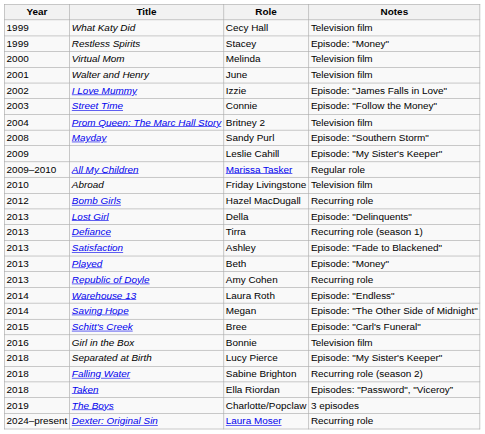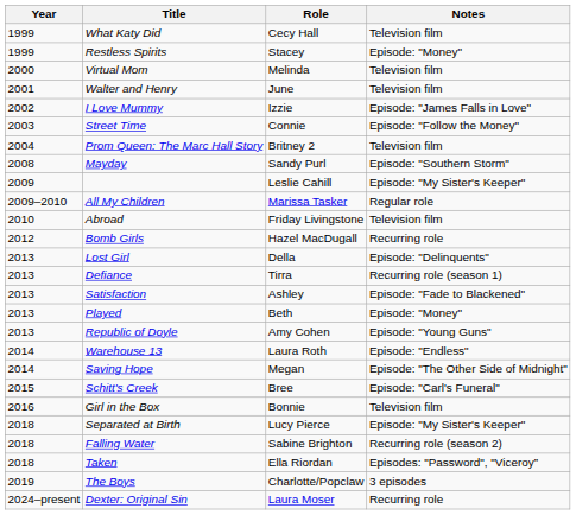 <table class="wikitable sortable">
 <tr>
 <th>Year</th>
 <th>Title</th>
 <th>Role</th>
 <th class="unsortable">Notes</th>
 </tr>
 <tr>
 <td>1999</td>
 <td><em>What Katy Did</em></td>
 <td>Cecy Hall</td>
 <td>Television film</td>
 </tr>
 <tr>
 <td>1999</td>
 <td><em>Restless Spirits</em></td>
 <td>Stacey</td>
 <td>Episode: "Money"</td>
 </tr>
 <tr>
 <td>2000</td>
 <td><em>Virtual Mom</em></td>
 <td>Melinda</td>
 <td>Television film</td>
 </tr>
 <tr>
 <td>2001</td>
 <td><em>Walter and Henry</em></td>
 <td>June</td>
 <td>Television film</td>
 </tr>
 <tr>
 <td>2002</td>
 <td><em><a href='#'>I Love Mummy</a></em></td>
 <td>Izzie</td>
 <td>Episode: "James Falls in Love"</td>
 </tr>
 <tr>
 <td>2003</td>
 <td><em><a href='#'>Street Time</a></em></td>
 <td>Connie</td>
 <td>Episode: "Follow the Money"</td>
 </tr>
 <tr>
 <td>2004</td>
 <td><em><a href='#'>Prom Queen: The Marc Hall Story</a></em></td>
 <td>Britney 2</td>
 <td>Television film</td>
 </tr>
 <tr>
 <td>2008</td>
 <td><em><a href='#'>Mayday</a></em></td>
 <td>Sandy Purl</td>
 <td>Episode: "Southern Storm"</td>
 </tr>
 <tr>
 <td>2009</td>
 <td><em></em></td>
 <td>Leslie Cahill</td>
 <td>Episode: "My Sister's Keeper"</td>
 </tr>
 <tr>
 <td>2009–2010</td>
 <td><em><a href='#'>All My Children</a></em></td>
 <td><a href='#'>Marissa Tasker</a></td>
 <td>Regular role</td>
 </tr>
 <tr>
 <td>2010</td>
 <td><em>Abroad</em></td>
 <td>Friday Livingstone</td>
 <td>Television film</td>
 </tr>
 <tr>
 <td>2012</td>
 <td><em><a href='#'>Bomb Girls</a></em></td>
 <td>Hazel MacDugall</td>
 <td>Recurring role</td>
 </tr>
 <tr>
 <td>2013</td>
 <td><em><a href='#'>Lost Girl</a></em></td>
 <td>Della</td>
 <td>Episode: "Delinquents"</td>
 </tr>
 <tr>
 <td>2013</td>
 <td><em><a href='#'>Defiance</a></em></td>
 <td>Tirra</td>
 <td>Recurring role (season 1)</td>
 </tr>
 <tr>
 <td>2013</td>
 <td><em><a href='#'>Satisfaction</a></em></td>
 <td>Ashley</td>
 <td>Episode: "Fade to Blackened"</td>
 </tr>
 <tr>
 <td>2013</td>
 <td><em><a href='#'>Played</a></em></td>
 <td>Beth</td>
 <td>Episode: "Money"</td>
 </tr>
 <tr>
 <td>2013</td>
 <td><em><a href='#'>Republic of Doyle</a></em></td>
 <td>Amy Cohen</td>
-<td>Recurring role</td>
+<td>Episode: "Young Guns"</td>
 </tr>
 <tr>
 <td>2014</td>
 <td><em><a href='#'>Warehouse 13</a></em></td>
 <td>Laura Roth</td>
 <td>Episode: "Endless"</td>
 </tr>
 <tr>
 <td>2014</td>
 <td><em><a href='#'>Saving Hope</a></em></td>
 <td>Megan</td>
 <td>Episode: "The Other Side of Midnight"</td>
 </tr>
 <tr>
 <td>2015</td>
 <td><em><a href='#'>Schitt's Creek</a></em></td>
 <td>Bree</td>
 <td>Episode: "Carl's Funeral"</td>
 </tr>
 <tr>
 <td>2016</td>
 <td><em>Girl in the Box</em></td>
 <td>Bonnie</td>
 <td>Television film</td>
 </tr>
 <tr>
 <td>2018</td>
 <td><em>Separated at Birth</em></td>
 <td>Lucy Pierce</td>
 <td>Episode: "My Sister's Keeper"</td>
 </tr>
 <tr>
 <td>2018</td>
 <td><em><a href='#'>Falling Water</a></em></td>
 <td>Sabine Brighton</td>
 <td>Recurring role (season 2)</td>
 </tr>
 <tr>
 <td>2018</td>
 <td><em><a href='#'>Taken</a></em></td>
 <td>Ella Riordan</td>
 <td>Episodes: "Password", "Viceroy”</td>
 </tr>
 <tr>
 <td>2019</td>
 <td data-sort-value="Boys, The"><em><a href='#'>The Boys</a></em></td>
 <td>Charlotte/Popclaw</td>
 <td>3 episodes</td>
 </tr>
 <tr>
 <td>2024–present</td>
 <td><em><a href='#'>Dexter: Original Sin</a></em></td>
 <td><a href='#'>Laura Moser</a></td>
 <td>Recurring role</td>
 </tr>
 </table>
